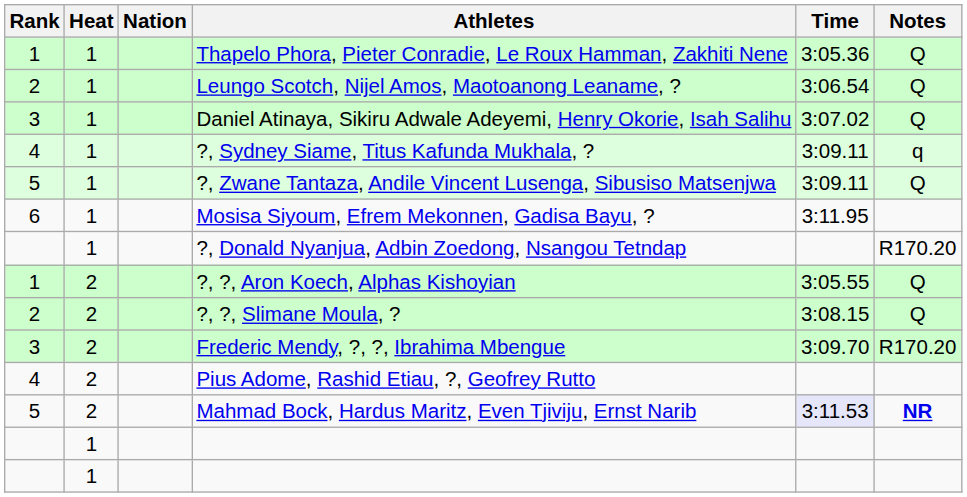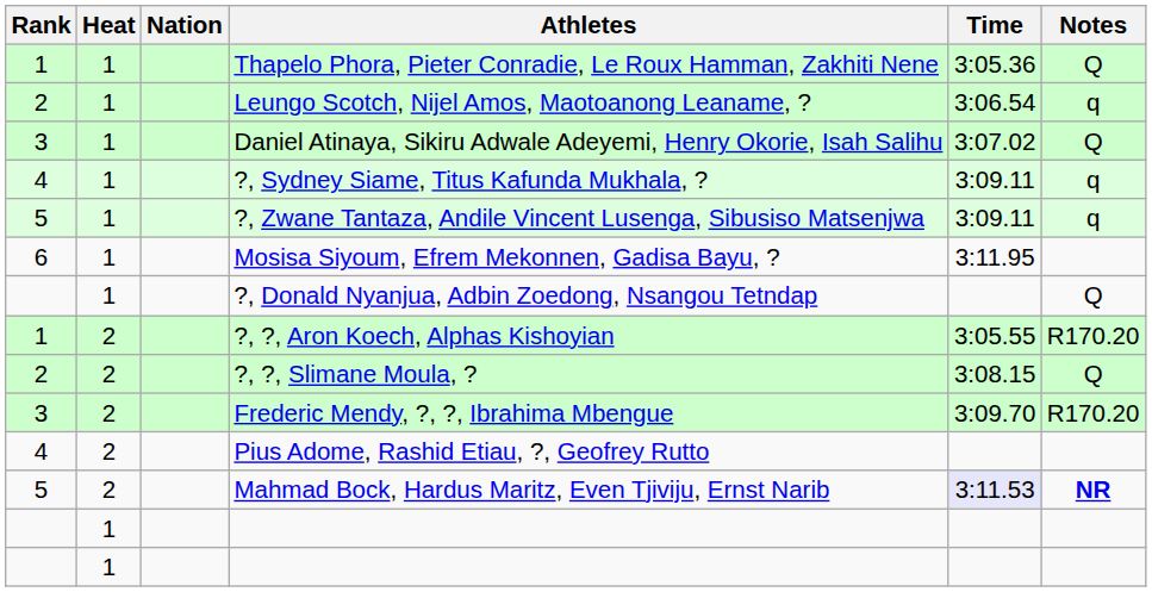 <table class="wikitable sortable" style="text-align:center;font-size:95%">
 <tr>
 <th>Rank</th>
 <th>Heat</th>
 <th>Nation</th>
 <th>Athletes</th>
 <th>Time</th>
 <th>Notes</th>
 </tr>
 <tr bgcolor=ccffcc>
 <td>1</td>
 <td>1</td>
 <td align=left></td>
 <td align=left><a href='#'>Thapelo Phora</a>, <a href='#'>Pieter Conradie</a>, <a href='#'>Le Roux Hamman</a>, <a href='#'>Zakhiti Nene</a></td>
 <td>3:05.36</td>
 <td>Q</td>
 </tr>
 <tr bgcolor=ccffcc>
 <td>2</td>
 <td>1</td>
 <td align=left></td>
 <td align=left><a href='#'>Leungo Scotch</a>, <a href='#'>Nijel Amos</a>, <a href='#'>Maotoanong Leaname</a>, ?</td>
 <td>3:06.54</td>
-<td>Q</td>
+<td>q</td>
 </tr>
 <tr bgcolor=ccffcc>
 <td>3</td>
 <td>1</td>
 <td align=left></td>
 <td align=left>Daniel Atinaya, Sikiru Adwale Adeyemi, <a href='#'>Henry Okorie</a>, <a href='#'>Isah Salihu</a></td>
 <td>3:07.02</td>
 <td>Q</td>
 </tr>
 <tr bgcolor=ddffdd>
 <td>4</td>
 <td>1</td>
 <td align=left></td>
 <td align=left>?, <a href='#'>Sydney Siame</a>, <a href='#'>Titus Kafunda Mukhala</a>, ?</td>
 <td>3:09.11</td>
 <td>q</td>
 </tr>
 <tr bgcolor=ddffdd>
 <td>5</td>
 <td>1</td>
 <td align=left></td>
 <td align=left>?, <a href='#'>Zwane Tantaza</a>, <a href='#'>Andile Vincent Lusenga</a>, <a href='#'>Sibusiso Matsenjwa</a></td>
 <td>3:09.11</td>
-<td>Q</td>
+<td>q</td>
 </tr>
 <tr>
 <td>6</td>
 <td>1</td>
 <td align=left></td>
 <td align=left><a href='#'>Mosisa Siyoum</a>, <a href='#'>Efrem Mekonnen</a>, <a href='#'>Gadisa Bayu</a>, ?</td>
 <td>3:11.95</td>
 <td></td>
 </tr>
 <tr>
 <td></td>
 <td>1</td>
 <td align=left></td>
 <td align=left>?, <a href='#'>Donald Nyanjua</a>, <a href='#'>Adbin Zoedong</a>, <a href='#'>Nsangou Tetndap</a></td>
 <td></td>
-<td>R170.20</td>
+<td>Q</td>
 </tr>
 <tr bgcolor=ccffcc>
 <td>1</td>
 <td>2</td>
 <td align=left></td>
 <td align=left>?, ?, <a href='#'>Aron Koech</a>, <a href='#'>Alphas Kishoyian</a></td>
 <td>3:05.55</td>
-<td>Q</td>
+<td>R170.20</td>
 </tr>
 <tr bgcolor=ccffcc>
 <td>2</td>
 <td>2</td>
 <td align=left></td>
 <td align=left>?, ?, <a href='#'>Slimane Moula</a>, ?</td>
 <td>3:08.15</td>
 <td>Q</td>
 </tr>
 <tr bgcolor=ccffcc>
 <td>3</td>
 <td>2</td>
 <td align=left></td>
 <td align=left><a href='#'>Frederic Mendy</a>, ?, ?, <a href='#'>Ibrahima Mbengue</a></td>
 <td>3:09.70</td>
 <td>R170.20</td>
 </tr>
 <tr>
 <td>4</td>
 <td>2</td>
 <td align=left></td>
 <td align=left><a href='#'>Pius Adome</a>, <a href='#'>Rashid Etiau</a>, ?, <a href='#'>Geofrey Rutto</a></td>
 <td></td>
 <td></td>
 </tr>
 <tr>
 <td>5</td>
 <td>2</td>
 <td align=left></td>
 <td align=left><a href='#'>Mahmad Bock</a>, <a href='#'>Hardus Maritz</a>, <a href='#'>Even Tjiviju</a>, <a href='#'>Ernst Narib</a></td>
 <td style="background: lavender;">3:11.53</td>
 <td><strong><a href='#'>NR</a></strong></td>
 </tr>
 <tr>
 <td></td>
 <td>1</td>
 <td align=left></td>
 <td align=left></td>
 <td></td>
 <td></td>
 </tr>
 <tr>
 <td></td>
 <td>1</td>
 <td align=left></td>
 <td align=left></td>
 <td></td>
 <td></td>
 </tr>
 </table>
